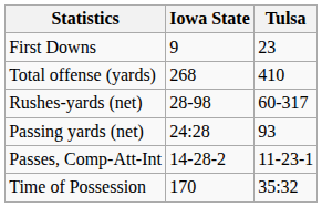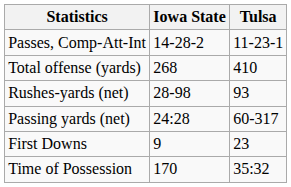 <table class="wikitable">
 <tr>
 <th>Statistics</th>
 <th>Iowa State</th>
 <th>Tulsa</th>
 </tr>
 <tr>
-<td>First Downs</td>
-<td>9</td>
-<td>23</td>
+<td>Passes, Comp-Att-Int</td>
+<td>14-28-2</td>
+<td>11-23-1</td>
 </tr>
 <tr>
 <td>Total offense (yards)</td>
 <td>268</td>
 <td>410</td>
 </tr>
 <tr>
 <td>Rushes-yards (net)</td>
 <td>28-98</td>
-<td>60-317</td>
+<td>93</td>
 </tr>
 <tr>
 <td>Passing yards (net)</td>
 <td>24:28</td>
-<td>93</td>
+<td>60-317</td>
 </tr>
 <tr>
-<td>Passes, Comp-Att-Int</td>
-<td>14-28-2</td>
-<td>11-23-1</td>
+<td>First Downs</td>
+<td>9</td>
+<td>23</td>
 </tr>
 <tr>
 <td>Time of Possession</td>
 <td>170</td>
 <td>35:32</td>
 </tr>
 <tr>
 </tr>
 </table>
